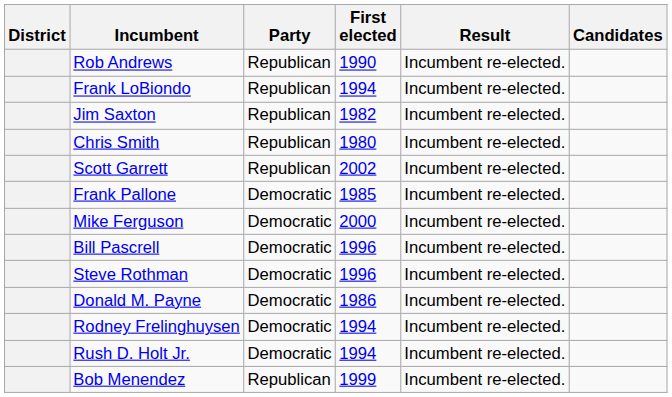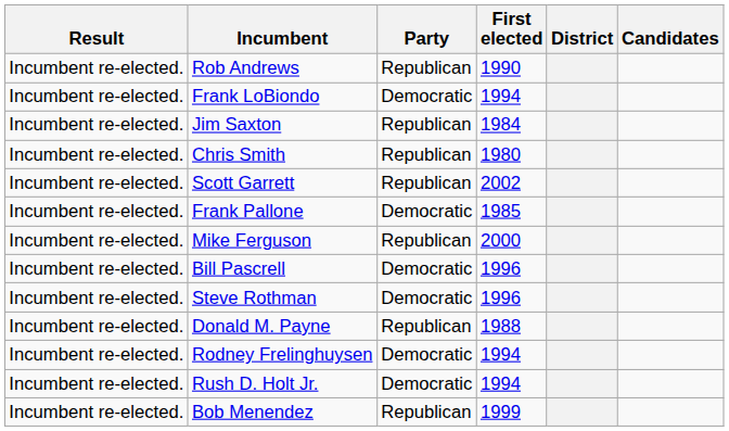 <table class=wikitable>
 <tr valign=bottom>
-<th>District</th>
+<th>Result</th>
 <th>Incumbent</th>
 <th>Party</th>
 <th>First<br>elected</th>
-<th>Result</th>
+<th>District</th>
 <th>Candidates</th>
 </tr>
 <tr>
-<th></th>
+<td>Incumbent re-elected.</td>
 <td><a href='#'>Rob Andrews</a></td>
 <td>Republican</td>
 <td><a href='#'>1990</a></td>
-<td>Incumbent re-elected.</td>
+<th></th>
 <td nowrap></td>
 </tr>
 <tr>
+<td>Incumbent re-elected.</td>
+<td><a href='#'>Frank LoBiondo</a></td>
+<td>Democratic</td>
+<td><a href='#'>1994</a></td>
 <th></th>
-<td><a href='#'>Frank LoBiondo</a></td>
-<td>Republican</td>
-<td><a href='#'>1994</a></td>
-<td>Incumbent re-elected.</td>
 <td nowrap></td>
 </tr>
 <tr>
-<th></th>
+<td>Incumbent re-elected.</td>
 <td><a href='#'>Jim Saxton</a></td>
 <td>Republican</td>
-<td><a href='#'>1982</a></td>
-<td>Incumbent re-elected.</td>
+<td><a href='#'>1984</a></td>
+<th></th>
 <td nowrap></td>
 </tr>
 <tr>
-<th></th>
+<td>Incumbent re-elected.</td>
 <td><a href='#'>Chris Smith</a></td>
 <td>Republican</td>
 <td><a href='#'>1980</a></td>
-<td>Incumbent re-elected.</td>
+<th></th>
 <td nowrap></td>
 </tr>
 <tr>
-<th></th>
+<td>Incumbent re-elected.</td>
 <td><a href='#'>Scott Garrett</a></td>
 <td>Republican</td>
 <td><a href='#'>2002</a></td>
-<td>Incumbent re-elected.</td>
+<th></th>
 <td nowrap></td>
 </tr>
 <tr>
-<th></th>
+<td>Incumbent re-elected.</td>
 <td><a href='#'>Frank Pallone</a></td>
 <td>Democratic</td>
 <td><a href='#'>1985</a></td>
-<td>Incumbent re-elected.</td>
+<th></th>
 <td nowrap></td>
 </tr>
 <tr>
+<td>Incumbent re-elected.</td>
+<td><a href='#'>Mike Ferguson</a></td>
+<td>Republican</td>
+<td><a href='#'>2000</a></td>
 <th></th>
-<td><a href='#'>Mike Ferguson</a></td>
-<td>Democratic</td>
-<td><a href='#'>2000</a></td>
-<td>Incumbent re-elected.</td>
 <td nowrap></td>
 </tr>
 <tr>
-<th></th>
+<td>Incumbent re-elected.</td>
 <td><a href='#'>Bill Pascrell</a></td>
 <td>Democratic</td>
 <td><a href='#'>1996</a></td>
-<td>Incumbent re-elected.</td>
+<th></th>
 <td nowrap></td>
 </tr>
 <tr>
-<th></th>
+<td>Incumbent re-elected.</td>
 <td><a href='#'>Steve Rothman</a></td>
 <td>Democratic</td>
 <td><a href='#'>1996</a></td>
-<td>Incumbent re-elected.</td>
+<th></th>
 <td nowrap></td>
 </tr>
 <tr>
+<td>Incumbent re-elected.</td>
+<td><a href='#'>Donald M. Payne</a></td>
+<td>Republican</td>
+<td><a href='#'>1988</a></td>
 <th></th>
-<td><a href='#'>Donald M. Payne</a></td>
-<td>Democratic</td>
-<td><a href='#'>1986</a></td>
-<td>Incumbent re-elected.</td>
 <td nowrap></td>
 </tr>
 <tr>
-<th></th>
+<td>Incumbent re-elected.</td>
 <td><a href='#'>Rodney Frelinghuysen</a></td>
 <td>Democratic</td>
 <td><a href='#'>1994</a></td>
-<td>Incumbent re-elected.</td>
+<th></th>
 <td nowrap></td>
 </tr>
 <tr>
-<th></th>
+<td>Incumbent re-elected.</td>
 <td><a href='#'>Rush D. Holt Jr.</a></td>
 <td>Democratic</td>
 <td><a href='#'>1994</a></td>
-<td>Incumbent re-elected.</td>
+<th></th>
 <td nowrap></td>
 </tr>
 <tr>
-<th></th>
+<td>Incumbent re-elected.</td>
 <td><a href='#'>Bob Menendez</a></td>
 <td>Republican</td>
 <td><a href='#'>1999</a></td>
-<td>Incumbent re-elected.</td>
+<th></th>
 <td nowrap></td>
 </tr>
 </table>
